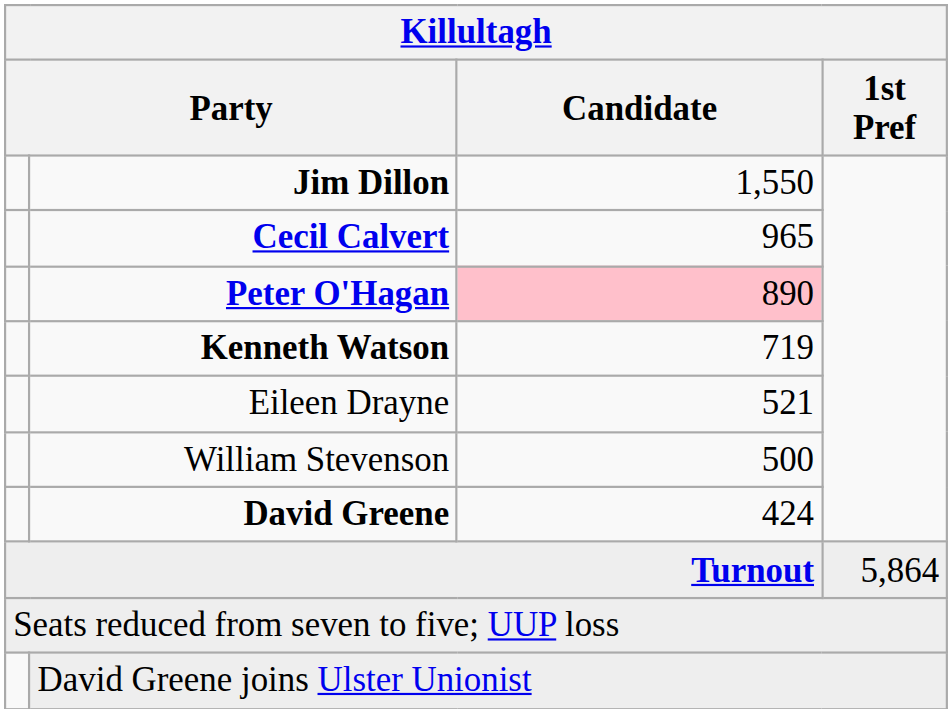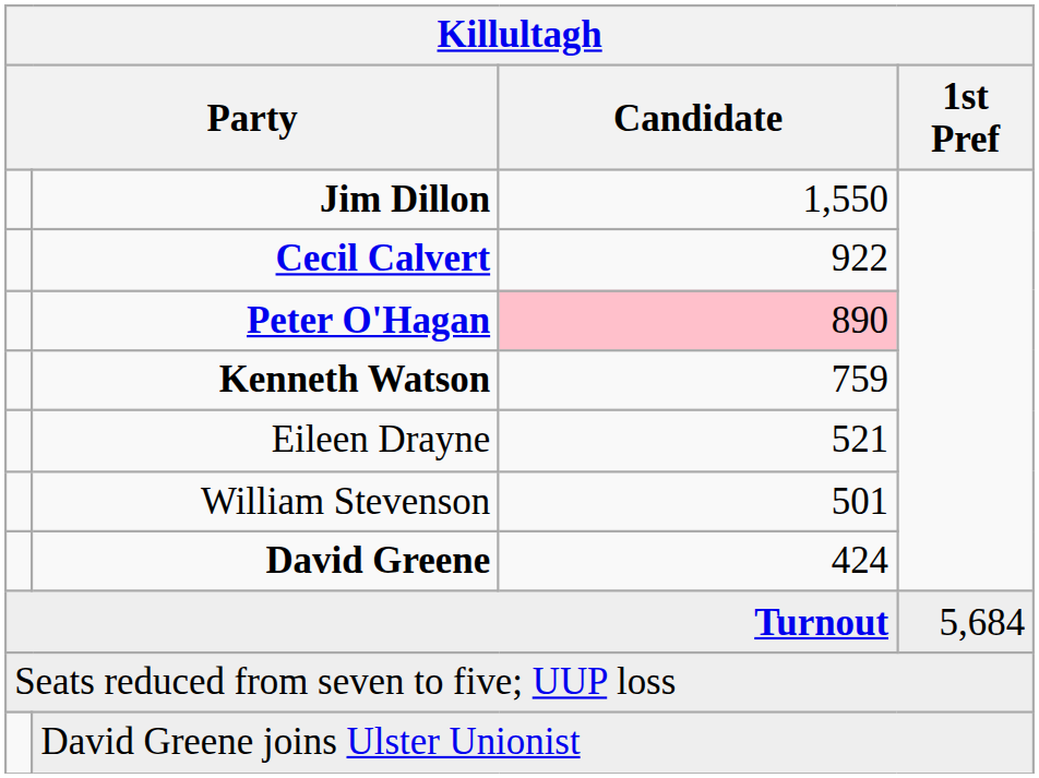 <table class="wikitable">
 <tr>
 <th colspan="4" align="center"><a href='#'>Killultagh</a></th>
 </tr>
 <tr>
 <th colspan="2" align="center" width=200>Party</th>
 <th width=160>Candidate</th>
 <th width=50>1st Pref</th>
 </tr>
 <tr>
 <td></td>
 <td align="right"><strong>Jim Dillon</strong></td>
 <td align="right">1,550</td>
 </tr>
 <tr>
 <td></td>
 <td align="right"><strong><a href='#'>Cecil Calvert</a></strong></td>
-<td align="right">965</td>
+<td align="right">922</td>
 </tr>
 <tr>
 <td></td>
 <td align="right"><strong><a href='#'>Peter O'Hagan</a></strong></td>
 <td align="right" style="background: pink;">890</td>
 </tr>
 <tr>
 <td></td>
 <td align="right"><strong>Kenneth Watson</strong></td>
-<td align="right">719</td>
+<td align="right">759</td>
 </tr>
 <tr>
 <td></td>
 <td align="right">Eileen Drayne</td>
 <td align="right">521</td>
 </tr>
 <tr>
 <td></td>
 <td align="right">William Stevenson</td>
-<td align="right">500</td>
+<td align="right">501</td>
 </tr>
 <tr>
 <td></td>
 <td align="right"><strong>David Greene</strong></td>
 <td align="right">424</td>
 </tr>
 <tr bgcolor="EEEEEE">
 <td colspan=3 align="right"><strong><a href='#'>Turnout</a></strong></td>
-<td align="right">5,864</td>
+<td align="right">5,684</td>
 </tr>
 <tr>
 <td colspan=4 bgcolor="EEEEEE">Seats reduced from seven to five; <a href='#'>UUP</a> loss</td>
 </tr>
 <tr>
 <td bgcolor=></td>
 <td colspan=3 bgcolor="EEEEEE">David Greene joins <a href='#'>Ulster Unionist</a></td>
 </tr>
 </table>
